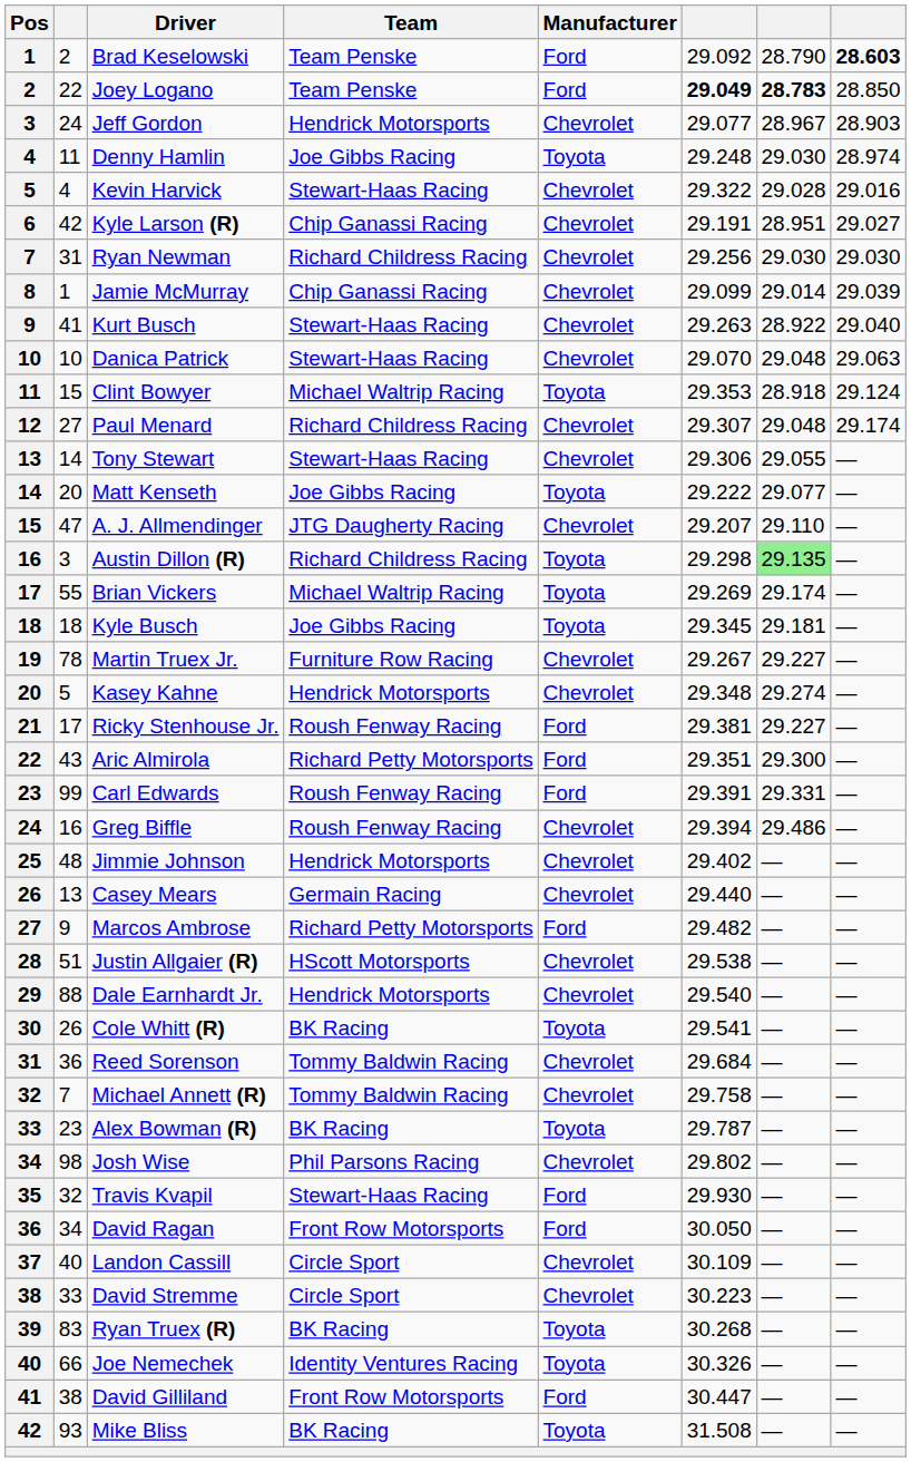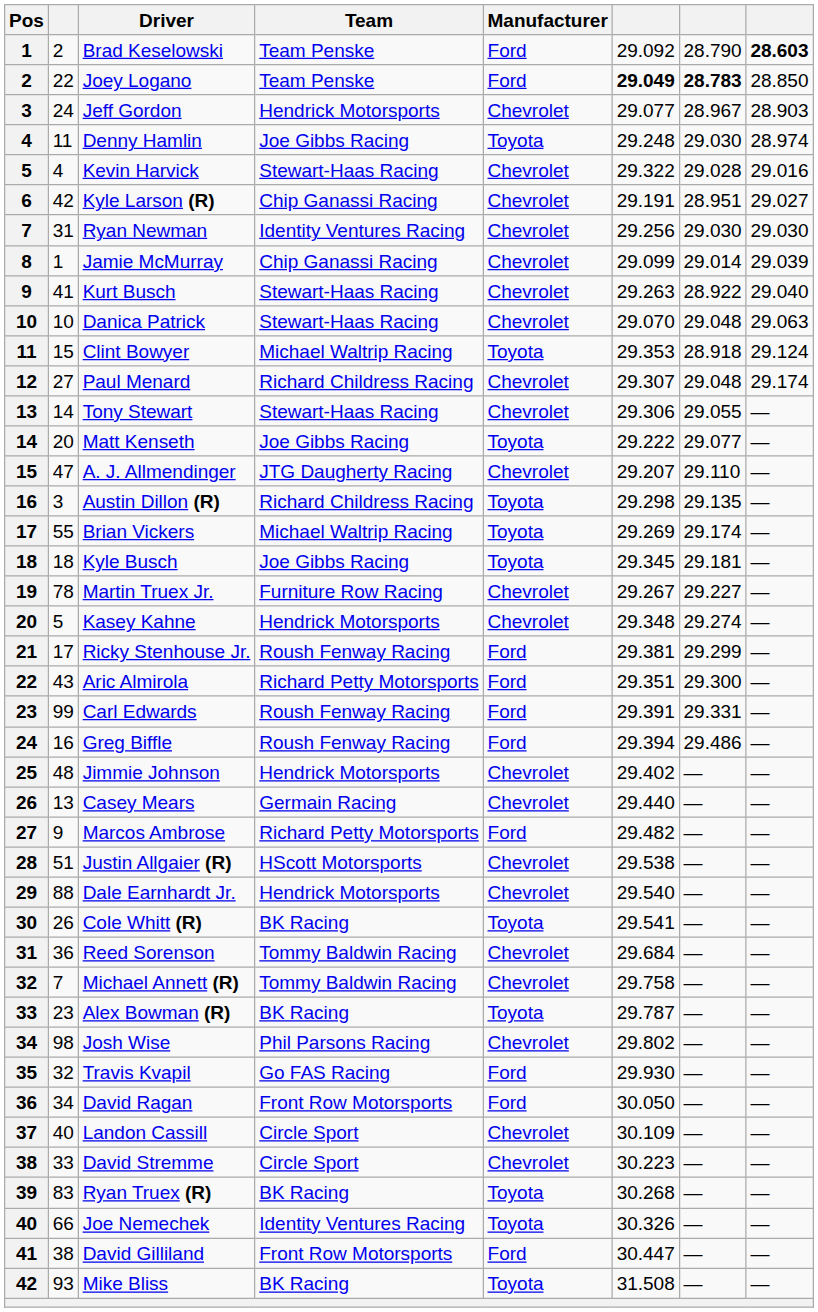 <table class="wikitable" style="font-size:95%">
 <tr>
 <th>Pos</th>
 <th></th>
 <th>Driver</th>
 <th>Team</th>
 <th>Manufacturer</th>
 <th></th>
 <th></th>
 <th></th>
 </tr>
 <tr>
 <th>1</th>
 <td>2</td>
 <td><a href='#'>Brad Keselowski</a></td>
 <td><a href='#'>Team Penske</a></td>
 <td><a href='#'>Ford</a></td>
 <td>29.092</td>
 <td>28.790</td>
 <td><strong>28.603</strong></td>
 </tr>
 <tr>
 <th>2</th>
 <td>22</td>
 <td><a href='#'>Joey Logano</a></td>
 <td><a href='#'>Team Penske</a></td>
 <td><a href='#'>Ford</a></td>
 <td><strong>29.049</strong></td>
 <td><strong>28.783</strong></td>
 <td>28.850</td>
 </tr>
 <tr>
 <th>3</th>
 <td>24</td>
 <td><a href='#'>Jeff Gordon</a></td>
 <td><a href='#'>Hendrick Motorsports</a></td>
 <td><a href='#'>Chevrolet</a></td>
 <td>29.077</td>
 <td>28.967</td>
 <td>28.903</td>
 </tr>
 <tr>
 <th>4</th>
 <td>11</td>
 <td><a href='#'>Denny Hamlin</a></td>
 <td><a href='#'>Joe Gibbs Racing</a></td>
 <td><a href='#'>Toyota</a></td>
 <td>29.248</td>
 <td>29.030</td>
 <td>28.974</td>
 </tr>
 <tr>
 <th>5</th>
 <td>4</td>
 <td><a href='#'>Kevin Harvick</a></td>
 <td><a href='#'>Stewart-Haas Racing</a></td>
 <td><a href='#'>Chevrolet</a></td>
 <td>29.322</td>
 <td>29.028</td>
 <td>29.016</td>
 </tr>
 <tr>
 <th>6</th>
 <td>42</td>
 <td><a href='#'>Kyle Larson</a> <strong>(R)</strong></td>
 <td><a href='#'>Chip Ganassi Racing</a></td>
 <td><a href='#'>Chevrolet</a></td>
 <td>29.191</td>
 <td>28.951</td>
 <td>29.027</td>
 </tr>
 <tr>
 <th>7</th>
 <td>31</td>
 <td><a href='#'>Ryan Newman</a></td>
-<td><a href='#'>Richard Childress Racing</a></td>
+<td><a href='#'>Identity Ventures Racing</a></td>
 <td><a href='#'>Chevrolet</a></td>
 <td>29.256</td>
 <td>29.030</td>
 <td>29.030</td>
 </tr>
 <tr>
 <th>8</th>
 <td>1</td>
 <td><a href='#'>Jamie McMurray</a></td>
 <td><a href='#'>Chip Ganassi Racing</a></td>
 <td><a href='#'>Chevrolet</a></td>
 <td>29.099</td>
 <td>29.014</td>
 <td>29.039</td>
 </tr>
 <tr>
 <th>9</th>
 <td>41</td>
 <td><a href='#'>Kurt Busch</a></td>
 <td><a href='#'>Stewart-Haas Racing</a></td>
 <td><a href='#'>Chevrolet</a></td>
 <td>29.263</td>
 <td>28.922</td>
 <td>29.040</td>
 </tr>
 <tr>
 <th>10</th>
 <td>10</td>
 <td><a href='#'>Danica Patrick</a></td>
 <td><a href='#'>Stewart-Haas Racing</a></td>
 <td><a href='#'>Chevrolet</a></td>
 <td>29.070</td>
 <td>29.048</td>
 <td>29.063</td>
 </tr>
 <tr>
 <th>11</th>
 <td>15</td>
 <td><a href='#'>Clint Bowyer</a></td>
 <td><a href='#'>Michael Waltrip Racing</a></td>
 <td><a href='#'>Toyota</a></td>
 <td>29.353</td>
 <td>28.918</td>
 <td>29.124</td>
 </tr>
 <tr>
 <th>12</th>
 <td>27</td>
 <td><a href='#'>Paul Menard</a></td>
 <td><a href='#'>Richard Childress Racing</a></td>
 <td><a href='#'>Chevrolet</a></td>
 <td>29.307</td>
 <td>29.048</td>
 <td>29.174</td>
 </tr>
 <tr>
 <th>13</th>
 <td>14</td>
 <td><a href='#'>Tony Stewart</a></td>
 <td><a href='#'>Stewart-Haas Racing</a></td>
 <td><a href='#'>Chevrolet</a></td>
 <td>29.306</td>
 <td>29.055</td>
 <td>—</td>
 </tr>
 <tr>
 <th>14</th>
 <td>20</td>
 <td><a href='#'>Matt Kenseth</a></td>
 <td><a href='#'>Joe Gibbs Racing</a></td>
 <td><a href='#'>Toyota</a></td>
 <td>29.222</td>
 <td>29.077</td>
 <td>—</td>
 </tr>
 <tr>
 <th>15</th>
 <td>47</td>
 <td><a href='#'>A. J. Allmendinger</a></td>
 <td><a href='#'>JTG Daugherty Racing</a></td>
 <td><a href='#'>Chevrolet</a></td>
 <td>29.207</td>
 <td>29.110</td>
 <td>—</td>
 </tr>
 <tr>
 <th>16</th>
 <td>3</td>
 <td><a href='#'>Austin Dillon</a> <strong>(R)</strong></td>
 <td><a href='#'>Richard Childress Racing</a></td>
 <td><a href='#'>Toyota</a></td>
 <td>29.298</td>
-<td style="background: lightgreen;">29.135</td>
+<td>29.135</td>
 <td>—</td>
 </tr>
 <tr>
 <th>17</th>
 <td>55</td>
 <td><a href='#'>Brian Vickers</a></td>
 <td><a href='#'>Michael Waltrip Racing</a></td>
 <td><a href='#'>Toyota</a></td>
 <td>29.269</td>
 <td>29.174</td>
 <td>—</td>
 </tr>
 <tr>
 <th>18</th>
 <td>18</td>
 <td><a href='#'>Kyle Busch</a></td>
 <td><a href='#'>Joe Gibbs Racing</a></td>
 <td><a href='#'>Toyota</a></td>
 <td>29.345</td>
 <td>29.181</td>
 <td>—</td>
 </tr>
 <tr>
 <th>19</th>
 <td>78</td>
 <td><a href='#'>Martin Truex Jr.</a></td>
 <td><a href='#'>Furniture Row Racing</a></td>
 <td><a href='#'>Chevrolet</a></td>
 <td>29.267</td>
 <td>29.227</td>
 <td>—</td>
 </tr>
 <tr>
 <th>20</th>
 <td>5</td>
 <td><a href='#'>Kasey Kahne</a></td>
 <td><a href='#'>Hendrick Motorsports</a></td>
 <td><a href='#'>Chevrolet</a></td>
 <td>29.348</td>
 <td>29.274</td>
 <td>—</td>
 </tr>
 <tr>
 <th>21</th>
 <td>17</td>
 <td><a href='#'>Ricky Stenhouse Jr.</a></td>
 <td><a href='#'>Roush Fenway Racing</a></td>
 <td><a href='#'>Ford</a></td>
 <td>29.381</td>
-<td>29.227</td>
+<td>29.299</td>
 <td>—</td>
 </tr>
 <tr>
 <th>22</th>
 <td>43</td>
 <td><a href='#'>Aric Almirola</a></td>
 <td><a href='#'>Richard Petty Motorsports</a></td>
 <td><a href='#'>Ford</a></td>
 <td>29.351</td>
 <td>29.300</td>
 <td>—</td>
 </tr>
 <tr>
 <th>23</th>
 <td>99</td>
 <td><a href='#'>Carl Edwards</a></td>
 <td><a href='#'>Roush Fenway Racing</a></td>
 <td><a href='#'>Ford</a></td>
 <td>29.391</td>
 <td>29.331</td>
 <td>—</td>
 </tr>
 <tr>
 <th>24</th>
 <td>16</td>
 <td><a href='#'>Greg Biffle</a></td>
 <td><a href='#'>Roush Fenway Racing</a></td>
-<td><a href='#'>Chevrolet</a></td>
+<td><a href='#'>Ford</a></td>
 <td>29.394</td>
 <td>29.486</td>
 <td>—</td>
 </tr>
 <tr>
 <th>25</th>
 <td>48</td>
 <td><a href='#'>Jimmie Johnson</a></td>
 <td><a href='#'>Hendrick Motorsports</a></td>
 <td><a href='#'>Chevrolet</a></td>
 <td>29.402</td>
 <td>—</td>
 <td>—</td>
 </tr>
 <tr>
 <th>26</th>
 <td>13</td>
 <td><a href='#'>Casey Mears</a></td>
 <td><a href='#'>Germain Racing</a></td>
 <td><a href='#'>Chevrolet</a></td>
 <td>29.440</td>
 <td>—</td>
 <td>—</td>
 </tr>
 <tr>
 <th>27</th>
 <td>9</td>
 <td><a href='#'>Marcos Ambrose</a></td>
 <td><a href='#'>Richard Petty Motorsports</a></td>
 <td><a href='#'>Ford</a></td>
 <td>29.482</td>
 <td>—</td>
 <td>—</td>
 </tr>
 <tr>
 <th>28</th>
 <td>51</td>
 <td><a href='#'>Justin Allgaier</a> <strong>(R)</strong></td>
 <td><a href='#'>HScott Motorsports</a></td>
 <td><a href='#'>Chevrolet</a></td>
 <td>29.538</td>
 <td>—</td>
 <td>—</td>
 </tr>
 <tr>
 <th>29</th>
 <td>88</td>
 <td><a href='#'>Dale Earnhardt Jr.</a></td>
 <td><a href='#'>Hendrick Motorsports</a></td>
 <td><a href='#'>Chevrolet</a></td>
 <td>29.540</td>
 <td>—</td>
 <td>—</td>
 </tr>
 <tr>
 <th>30</th>
 <td>26</td>
 <td><a href='#'>Cole Whitt</a> <strong>(R)</strong></td>
 <td><a href='#'>BK Racing</a></td>
 <td><a href='#'>Toyota</a></td>
 <td>29.541</td>
 <td>—</td>
 <td>—</td>
 </tr>
 <tr>
 <th>31</th>
 <td>36</td>
 <td><a href='#'>Reed Sorenson</a></td>
 <td><a href='#'>Tommy Baldwin Racing</a></td>
 <td><a href='#'>Chevrolet</a></td>
 <td>29.684</td>
 <td>—</td>
 <td>—</td>
 </tr>
 <tr>
 <th>32</th>
 <td>7</td>
 <td><a href='#'>Michael Annett</a> <strong>(R)</strong></td>
 <td><a href='#'>Tommy Baldwin Racing</a></td>
 <td><a href='#'>Chevrolet</a></td>
 <td>29.758</td>
 <td>—</td>
 <td>—</td>
 </tr>
 <tr>
 <th>33</th>
 <td>23</td>
 <td><a href='#'>Alex Bowman</a> <strong>(R)</strong></td>
 <td><a href='#'>BK Racing</a></td>
 <td><a href='#'>Toyota</a></td>
 <td>29.787</td>
 <td>—</td>
 <td>—</td>
 </tr>
 <tr>
 <th>34</th>
 <td>98</td>
 <td><a href='#'>Josh Wise</a></td>
 <td><a href='#'>Phil Parsons Racing</a></td>
 <td><a href='#'>Chevrolet</a></td>
 <td>29.802</td>
 <td>—</td>
 <td>—</td>
 </tr>
 <tr>
 <th>35</th>
 <td>32</td>
 <td><a href='#'>Travis Kvapil</a></td>
-<td><a href='#'>Stewart-Haas Racing</a></td>
+<td><a href='#'>Go FAS Racing</a></td>
 <td><a href='#'>Ford</a></td>
 <td>29.930</td>
 <td>—</td>
 <td>—</td>
 </tr>
 <tr>
 <th>36</th>
 <td>34</td>
 <td><a href='#'>David Ragan</a></td>
 <td><a href='#'>Front Row Motorsports</a></td>
 <td><a href='#'>Ford</a></td>
 <td>30.050</td>
 <td>—</td>
 <td>—</td>
 </tr>
 <tr>
 <th>37</th>
 <td>40</td>
 <td><a href='#'>Landon Cassill</a></td>
 <td><a href='#'>Circle Sport</a></td>
 <td><a href='#'>Chevrolet</a></td>
 <td>30.109</td>
 <td>—</td>
 <td>—</td>
 </tr>
 <tr>
 <th>38</th>
 <td>33</td>
 <td><a href='#'>David Stremme</a></td>
 <td><a href='#'>Circle Sport</a></td>
 <td><a href='#'>Chevrolet</a></td>
 <td>30.223</td>
 <td>—</td>
 <td>—</td>
 </tr>
 <tr>
 <th>39</th>
 <td>83</td>
 <td><a href='#'>Ryan Truex</a> <strong>(R)</strong></td>
 <td><a href='#'>BK Racing</a></td>
 <td><a href='#'>Toyota</a></td>
 <td>30.268</td>
 <td>—</td>
 <td>—</td>
 </tr>
 <tr>
 <th>40</th>
 <td>66</td>
 <td><a href='#'>Joe Nemechek</a></td>
 <td><a href='#'>Identity Ventures Racing</a></td>
 <td><a href='#'>Toyota</a></td>
 <td>30.326</td>
 <td>—</td>
 <td>—</td>
 </tr>
 <tr>
 <th>41</th>
 <td>38</td>
 <td><a href='#'>David Gilliland</a></td>
 <td><a href='#'>Front Row Motorsports</a></td>
 <td><a href='#'>Ford</a></td>
 <td>30.447</td>
 <td>—</td>
 <td>—</td>
 </tr>
 <tr>
 <th>42</th>
 <td>93</td>
 <td><a href='#'>Mike Bliss</a></td>
 <td><a href='#'>BK Racing</a></td>
 <td><a href='#'>Toyota</a></td>
 <td>31.508</td>
 <td>—</td>
 <td>—</td>
 </tr>
 <tr>
 <th colspan="8"></th>
 </tr>
 </table>
